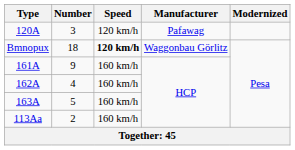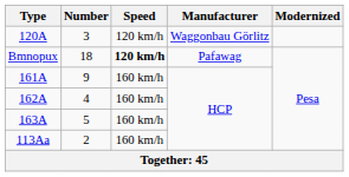 <table class="wikitable sortable" style="text-align:center; font-size:90%;">
 <tr>
 <th>Type</th>
 <th>Number</th>
 <th>Speed</th>
 <th>Manufacturer</th>
 <th>Modernized</th>
 </tr>
 <tr>
 <td><a href='#'>120A</a></td>
 <td>3</td>
 <td>120 km/h</td>
-<td><a href='#'>Pafawag</a></td>
+<td><a href='#'>Waggonbau Görlitz</a></td>
 <td></td>
 </tr>
 <tr>
 <td><a href='#'>Bmnopux</a></td>
 <td>18</td>
 <td><strong>120 km/h</strong></td>
-<td><a href='#'>Waggonbau Görlitz</a></td>
+<td><a href='#'>Pafawag</a></td>
 <td rowspan="5"><a href='#'>Pesa</a></td>
 </tr>
 <tr>
 <td><a href='#'>161A</a></td>
 <td>9</td>
 <td>160 km/h</td>
 <td rowspan="4"><a href='#'>HCP</a></td>
 </tr>
 <tr>
 <td><a href='#'>162A</a></td>
 <td>4</td>
 <td>160 km/h</td>
 </tr>
 <tr>
 <td><a href='#'>163A</a></td>
 <td>5</td>
 <td>160 km/h</td>
 </tr>
 <tr>
 <td><a href='#'>113Aa</a></td>
 <td>2</td>
 <td>160 km/h</td>
 </tr>
 <tr>
 <th colspan="5"><strong>Together: 45</strong></th>
 </tr>
 </table>
